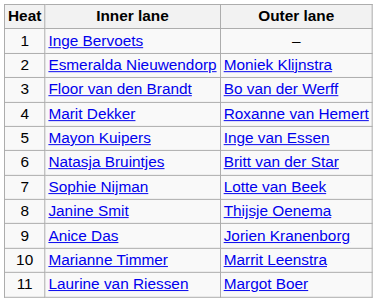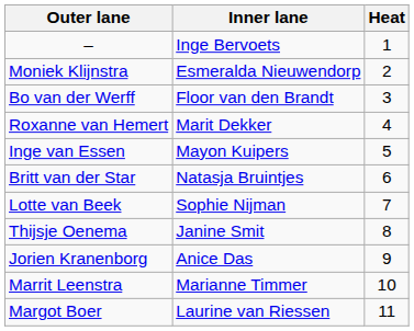 <table class="wikitable">
 <tr>
+<th>Outer lane</th>
+<th>Inner lane</th>
 <th>Heat</th>
-<th>Inner lane</th>
-<th>Outer lane</th>
 </tr>
 <tr>
+<td align=center>–</td>
+<td><a href='#'>Inge Bervoets</a></td>
 <td align=center>1</td>
-<td><a href='#'>Inge Bervoets</a></td>
-<td align=center>–</td>
 </tr>
 <tr>
+<td><a href='#'>Moniek Klijnstra</a></td>
+<td><a href='#'>Esmeralda Nieuwendorp</a></td>
 <td align=center>2</td>
-<td><a href='#'>Esmeralda Nieuwendorp</a></td>
-<td><a href='#'>Moniek Klijnstra</a></td>
 </tr>
 <tr>
+<td><a href='#'>Bo van der Werff</a></td>
+<td><a href='#'>Floor van den Brandt</a></td>
 <td align=center>3</td>
-<td><a href='#'>Floor van den Brandt</a></td>
-<td><a href='#'>Bo van der Werff</a></td>
 </tr>
 <tr>
+<td><a href='#'>Roxanne van Hemert</a></td>
+<td><a href='#'>Marit Dekker</a></td>
 <td align=center>4</td>
-<td><a href='#'>Marit Dekker</a></td>
-<td><a href='#'>Roxanne van Hemert</a></td>
 </tr>
 <tr>
+<td><a href='#'>Inge van Essen</a></td>
+<td><a href='#'>Mayon Kuipers</a></td>
 <td align=center>5</td>
-<td><a href='#'>Mayon Kuipers</a></td>
-<td><a href='#'>Inge van Essen</a></td>
 </tr>
 <tr>
+<td><a href='#'>Britt van der Star</a></td>
+<td><a href='#'>Natasja Bruintjes</a></td>
 <td align=center>6</td>
-<td><a href='#'>Natasja Bruintjes</a></td>
-<td><a href='#'>Britt van der Star</a></td>
 </tr>
 <tr>
+<td><a href='#'>Lotte van Beek</a></td>
+<td><a href='#'>Sophie Nijman</a></td>
 <td align=center>7</td>
-<td><a href='#'>Sophie Nijman</a></td>
-<td><a href='#'>Lotte van Beek</a></td>
 </tr>
 <tr>
+<td><a href='#'>Thijsje Oenema</a></td>
+<td><a href='#'>Janine Smit</a></td>
 <td align=center>8</td>
-<td><a href='#'>Janine Smit</a></td>
-<td><a href='#'>Thijsje Oenema</a></td>
 </tr>
 <tr>
+<td><a href='#'>Jorien Kranenborg</a></td>
+<td><a href='#'>Anice Das</a></td>
 <td align=center>9</td>
-<td><a href='#'>Anice Das</a></td>
-<td><a href='#'>Jorien Kranenborg</a></td>
 </tr>
 <tr>
+<td><a href='#'>Marrit Leenstra</a></td>
+<td><a href='#'>Marianne Timmer</a></td>
 <td align=center>10</td>
-<td><a href='#'>Marianne Timmer</a></td>
-<td><a href='#'>Marrit Leenstra</a></td>
 </tr>
 <tr>
+<td><a href='#'>Margot Boer</a></td>
+<td><a href='#'>Laurine van Riessen</a></td>
 <td align=center>11</td>
-<td><a href='#'>Laurine van Riessen</a></td>
-<td><a href='#'>Margot Boer</a></td>
 </tr>
 </table>
